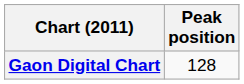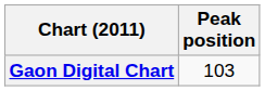 <table class="wikitable plainrowheaders sortable" style="text-align:center;" border="1">
 <tr>
 <th scope="col">Chart (2011)</th>
 <th scope="col">Peak<br>position</th>
 </tr>
 <tr>
 <th scope="row"><a href='#'>Gaon Digital Chart</a></th>
-<td>128</td>
+<td>103</td>
 </tr>
 </table>
